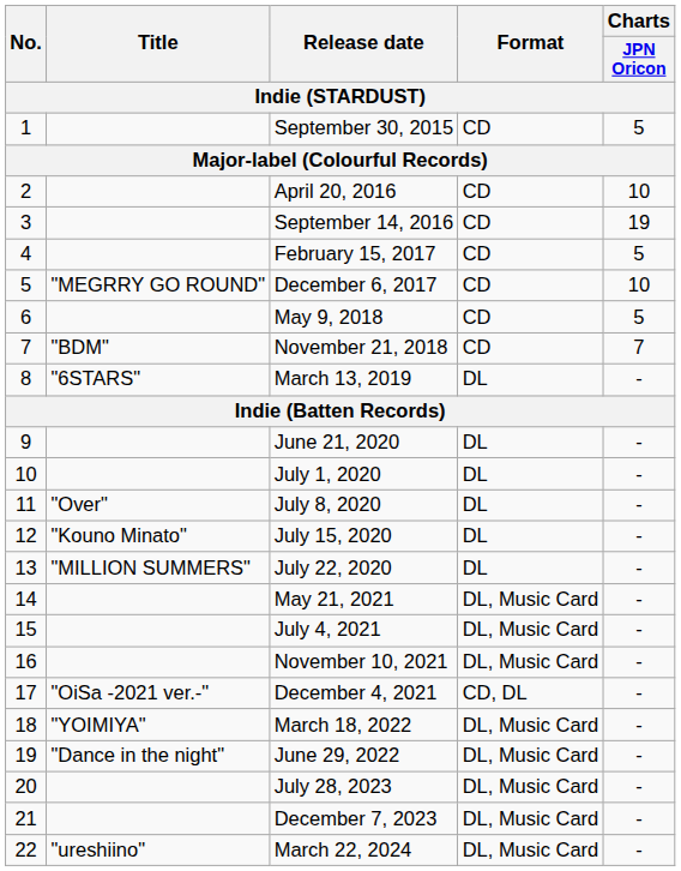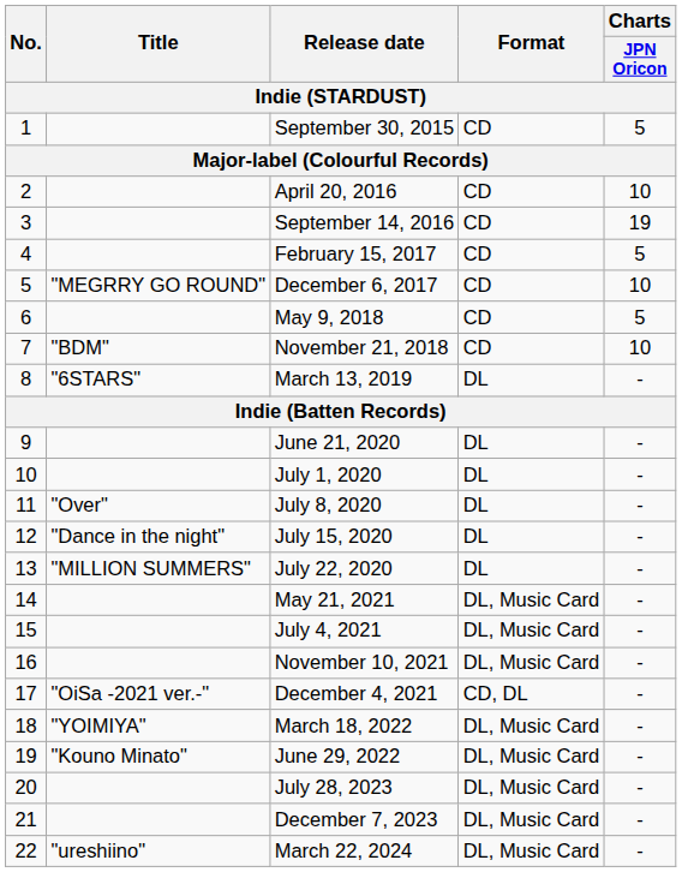 <table class="wikitable">
 <tr>
 <th rowspan="2">No.</th>
 <th rowspan="2">Title</th>
 <th rowspan="2">Release date</th>
 <th rowspan="2">Format</th>
 <th colspan="1">Charts</th>
 </tr>
 <tr>
 <th style="width:3em;font-size:85%;"><a href='#'>JPN<br>Oricon</a><br></th>
 </tr>
 <tr>
 <th colspan="5">Indie (STARDUST)</th>
 </tr>
 <tr>
 <td style="text-align:center;">1</td>
 <td></td>
 <td> September 30, 2015</td>
 <td>CD</td>
 <td style="text-align:center;">5</td>
 </tr>
 <tr>
 <th colspan="5">Major-label (Colourful Records)</th>
 </tr>
 <tr>
 <td style="text-align:center;">2</td>
 <td></td>
 <td> April 20, 2016</td>
 <td>CD</td>
 <td style="text-align:center;">10</td>
 </tr>
 <tr>
 <td style="text-align:center;">3</td>
 <td></td>
 <td> September 14, 2016</td>
 <td>CD</td>
 <td style="text-align:center;">19</td>
 </tr>
 <tr>
 <td style="text-align:center;">4</td>
 <td></td>
 <td> February 15, 2017</td>
 <td>CD</td>
 <td style="text-align:center;">5</td>
 </tr>
 <tr>
 <td style="text-align:center;">5</td>
 <td>"MEGRRY GO ROUND"</td>
 <td> December 6, 2017</td>
 <td>CD</td>
 <td style="text-align:center;">10</td>
 </tr>
 <tr>
 <td style="text-align:center;">6</td>
 <td></td>
 <td> May 9, 2018</td>
 <td>CD</td>
 <td style="text-align:center;">5</td>
 </tr>
 <tr>
 <td style="text-align:center;">7</td>
 <td>"BDM"</td>
 <td> November 21, 2018</td>
 <td>CD</td>
-<td style="text-align:center;">7</td>
+<td style="text-align:center;">10</td>
 </tr>
 <tr>
 <td style="text-align:center;">8</td>
 <td>"6STARS"</td>
 <td>March 13, 2019</td>
 <td>DL</td>
 <td style="text-align:center;">-<br></td>
 </tr>
 <tr>
 <th colspan="5">Indie (Batten Records)</th>
 </tr>
 <tr>
 <td style="text-align:center;">9</td>
 <td></td>
 <td>June 21, 2020</td>
 <td>DL</td>
 <td style="text-align:center;">-<br></td>
 </tr>
 <tr>
 <td style="text-align:center;">10</td>
 <td></td>
 <td>July 1, 2020</td>
 <td>DL</td>
 <td style="text-align:center;">-<br></td>
 </tr>
 <tr>
 <td style="text-align:center;">11</td>
 <td>"Over"</td>
 <td>July 8, 2020</td>
 <td>DL</td>
 <td style="text-align:center;">-<br></td>
 </tr>
 <tr>
 <td style="text-align:center;">12</td>
-<td>"Kouno Minato"</td>
+<td>"Dance in the night"</td>
 <td>July 15, 2020</td>
 <td>DL</td>
 <td style="text-align:center;">-<br></td>
 </tr>
 <tr>
 <td style="text-align:center;">13</td>
 <td>"MILLION SUMMERS"</td>
 <td>July 22, 2020</td>
 <td>DL</td>
 <td style="text-align:center;">-<br></td>
 </tr>
 <tr>
 <td style="text-align:center;">14</td>
 <td></td>
 <td>May 21, 2021</td>
 <td>DL, Music Card</td>
 <td style="text-align:center;">-<br></td>
 </tr>
 <tr>
 <td style="text-align:center;">15</td>
 <td></td>
 <td>July 4, 2021</td>
 <td>DL, Music Card</td>
 <td style="text-align:center;">-<br></td>
 </tr>
 <tr>
 <td style="text-align:center;">16</td>
 <td></td>
 <td>November 10, 2021</td>
 <td>DL, Music Card</td>
 <td style="text-align:center;">-<br></td>
 </tr>
 <tr>
 <td style="text-align:center;">17</td>
 <td>"OiSa -2021 ver.-"</td>
 <td>December 4, 2021</td>
 <td>CD, DL</td>
 <td style="text-align:center;">-<br></td>
 </tr>
 <tr>
 <td style="text-align:center;">18</td>
 <td>"YOIMIYA"</td>
 <td>March 18, 2022</td>
 <td>DL, Music Card</td>
 <td style="text-align:center;">-<br></td>
 </tr>
 <tr>
 <td style="text-align:center;">19</td>
-<td>"Dance in the night"</td>
+<td>"Kouno Minato"</td>
 <td>June 29, 2022</td>
 <td>DL, Music Card</td>
 <td style="text-align:center;">-<br></td>
 </tr>
 <tr>
 <td style="text-align:center;">20</td>
 <td></td>
 <td>July 28, 2023</td>
 <td>DL, Music Card</td>
 <td style="text-align:center;">-<br></td>
 </tr>
 <tr>
 <td style="text-align:center;">21</td>
 <td></td>
 <td>December 7, 2023</td>
 <td>DL, Music Card</td>
 <td style="text-align:center;">-<br></td>
 </tr>
 <tr>
 <td style="text-align:center;">22</td>
 <td>"ureshiino"</td>
 <td>March 22, 2024</td>
 <td>DL, Music Card</td>
 <td style="text-align:center;">-<br></td>
 </tr>
 </table>
